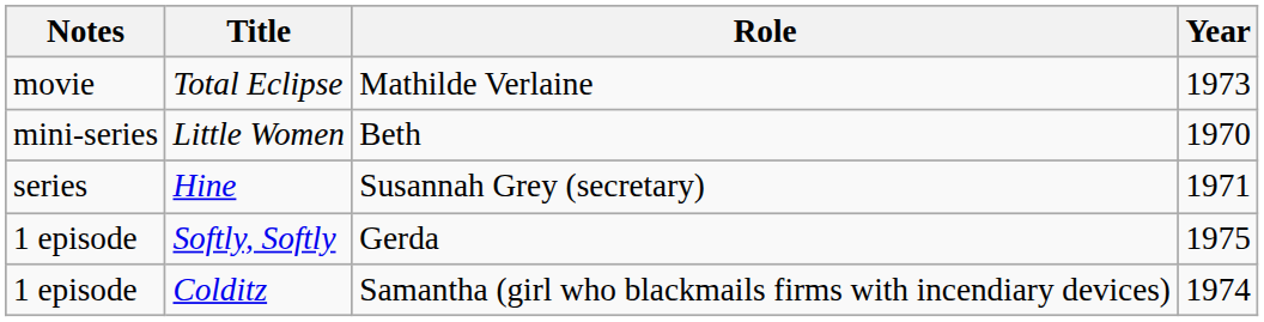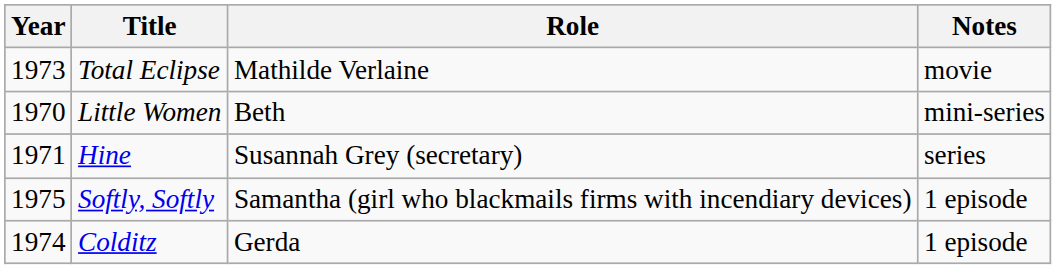 <table class="wikitable sortable">
 <tr>
-<th>Notes</th>
+<th>Year</th>
 <th>Title</th>
 <th>Role</th>
-<th>Year</th>
+<th>Notes</th>
 </tr>
 <tr>
-<td>movie</td>
+<td>1973</td>
 <td><em>Total Eclipse</em></td>
 <td>Mathilde Verlaine</td>
-<td>1973</td>
+<td>movie</td>
 </tr>
 <tr>
-<td>mini-series</td>
+<td>1970</td>
 <td><em>Little Women</em></td>
 <td>Beth</td>
-<td>1970</td>
+<td>mini-series</td>
 </tr>
 <tr>
-<td>series</td>
+<td>1971</td>
 <td><em><a href='#'>Hine</a></em></td>
 <td>Susannah Grey (secretary)</td>
-<td>1971</td>
+<td>series</td>
 </tr>
 <tr>
+<td>1975</td>
+<td><em><a href='#'>Softly, Softly</a></em></td>
+<td>Samantha (girl who blackmails firms with incendiary devices)</td>
 <td>1 episode</td>
-<td><em><a href='#'>Softly, Softly</a></em></td>
-<td>Gerda</td>
-<td>1975</td>
 </tr>
 <tr>
+<td>1974</td>
+<td><em><a href='#'>Colditz</a></em></td>
+<td>Gerda</td>
 <td>1 episode</td>
-<td><em><a href='#'>Colditz</a></em></td>
-<td>Samantha (girl who blackmails firms with incendiary devices)</td>
-<td>1974</td>
 </tr>
 </table>
